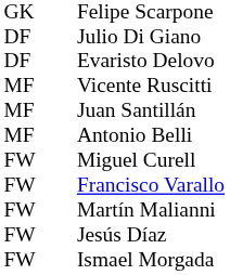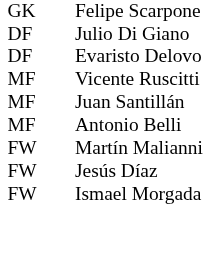 <table style="font-size:90%; margin:0.2em auto;" cellspacing="0" cellpadding="0">
 <tr>
 <th width="25"></th>
 <th width="25"></th>
 </tr>
 <tr>
 <td>GK</td>
 <td></td>
 <td> Felipe Scarpone</td>
 </tr>
 <tr>
 <td>DF</td>
 <td></td>
 <td> Julio Di Giano</td>
 </tr>
 <tr>
 <td>DF</td>
 <td></td>
 <td> Evaristo Delovo</td>
 </tr>
 <tr>
 <td>MF</td>
 <td></td>
 <td> Vicente Ruscitti</td>
 </tr>
 <tr>
 <td>MF</td>
 <td></td>
 <td> Juan Santillán</td>
 </tr>
 <tr>
 <td>MF</td>
 <td></td>
 <td> Antonio Belli</td>
 </tr>
 <tr>
 <td>FW</td>
 <td></td>
-<td> Miguel Curell</td>
-</tr>
-<tr>
-<td>FW</td>
-<td></td>
-<td> <a href='#'>Francisco Varallo</a></td>
-</tr>
-<tr>
-<td>FW</td>
-<td></td>
 <td> Martín Malianni</td>
 </tr>
 <tr>
 <td>FW</td>
 <td></td>
 <td> Jesús Díaz</td>
 </tr>
 <tr>
 <td>FW</td>
 <td></td>
 <td> Ismael Morgada</td>
 </tr>
 </table>
